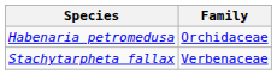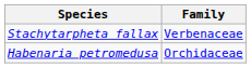 <table class="wikitable sortable">
 <tr>
 <th>Species</th>
 <th>Family</th>
 </tr>
 <tr>
+<td><em><a href='#'>Stachytarpheta fallax</a></em></td>
+<td><a href='#'>Verbenaceae</a></td>
+</tr>
+<tr>
 <td><em><a href='#'>Habenaria petromedusa</a></em></td>
 <td><a href='#'>Orchidaceae</a></td>
 </tr>
-<tr>
-<td><em><a href='#'>Stachytarpheta fallax</a></em></td>
-<td><a href='#'>Verbenaceae</a></td>
-</tr>
 </table>
